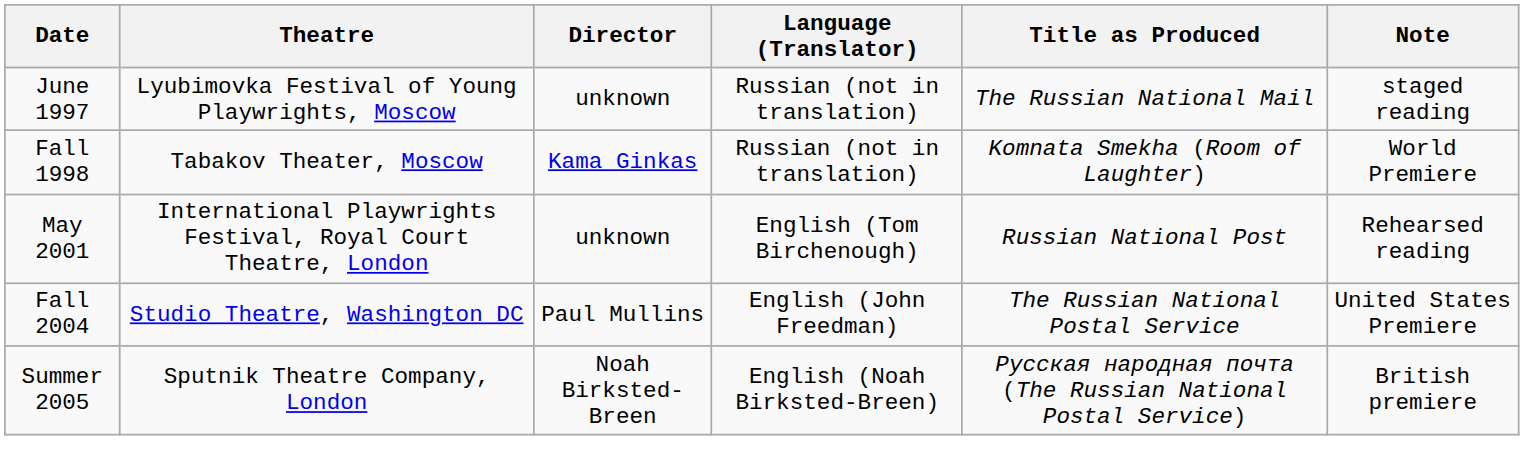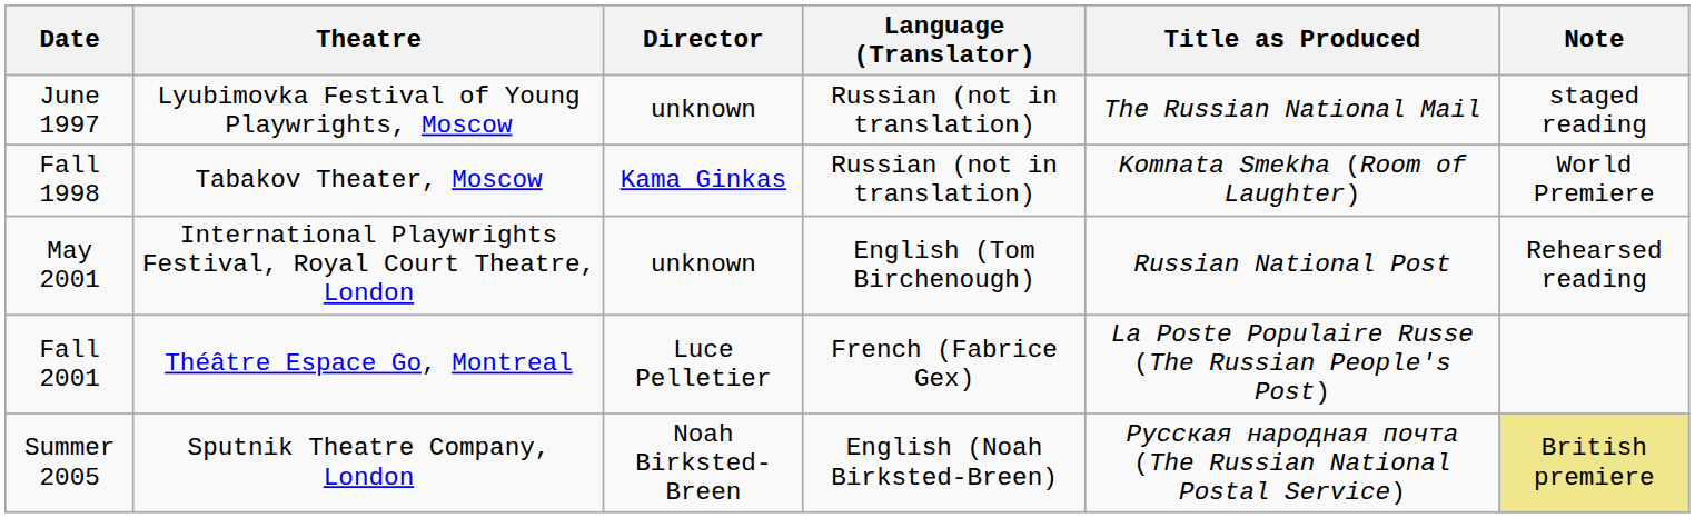 <table class="wikitable" style="text-align:center">
 <tr>
 <th>Date</th>
 <th>Theatre</th>
 <th>Director</th>
 <th>Language (Translator)</th>
 <th>Title as Produced</th>
 <th>Note</th>
 </tr>
 <tr>
 <td>June 1997</td>
 <td>Lyubimovka Festival of Young Playwrights, <a href='#'>Moscow</a></td>
 <td>unknown</td>
 <td>Russian (not in translation)</td>
 <td><em>The Russian National Mail</em></td>
 <td>staged reading</td>
 </tr>
 <tr>
 <td>Fall 1998</td>
 <td>Tabakov Theater, <a href='#'>Moscow</a></td>
 <td><a href='#'>Kama Ginkas</a></td>
 <td>Russian (not in translation)</td>
 <td><em>Komnata Smekha</em> (<em>Room of Laughter</em>)</td>
 <td>World Premiere</td>
 </tr>
 <tr>
 <td>May 2001</td>
 <td>International Playwrights Festival, Royal Court Theatre, <a href='#'>London</a></td>
 <td>unknown</td>
 <td>English (Tom Birchenough)</td>
 <td><em>Russian National Post</em></td>
 <td>Rehearsed reading</td>
 </tr>
 <tr>
-<td>Fall 2004</td>
-<td><a href='#'>Studio Theatre</a>, <a href='#'>Washington DC</a></td>
-<td>Paul Mullins</td>
-<td>English (John Freedman)</td>
-<td><em>The Russian National Postal Service</em> </td>
-<td>United States Premiere</td>
+<td>Fall 2001</td>
+<td><a href='#'>Théâtre Espace Go</a>, <a href='#'>Montreal</a></td>
+<td>Luce Pelletier</td>
+<td>French (Fabrice Gex)</td>
+<td><em>La Poste Populaire Russe</em> (<em>The Russian People's Post</em>) </td>
+<td></td>
 </tr>
 <tr>
 <td>Summer 2005</td>
 <td>Sputnik Theatre Company, <a href='#'>London</a></td>
 <td>Noah Birksted-Breen</td>
 <td>English (Noah Birksted-Breen)</td>
 <td><em>Русская народная почта</em> (<em>The Russian National Postal Service</em>)</td>
-<td>British premiere</td>
+<td style="background: khaki;">British premiere</td>
 </tr>
 </table>
